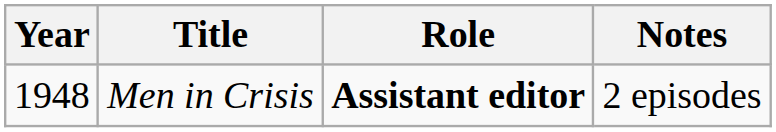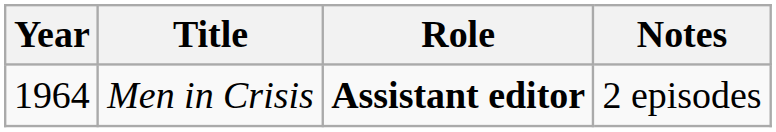 <table class="wikitable">
 <tr>
 <th>Year</th>
 <th>Title</th>
 <th>Role</th>
 <th>Notes</th>
 </tr>
 <tr>
-<td>1948</td>
+<td>1964</td>
 <td><em>Men in Crisis</em></td>
 <td><strong>Assistant editor</strong></td>
 <td>2 episodes</td>
 </tr>
 </table>
